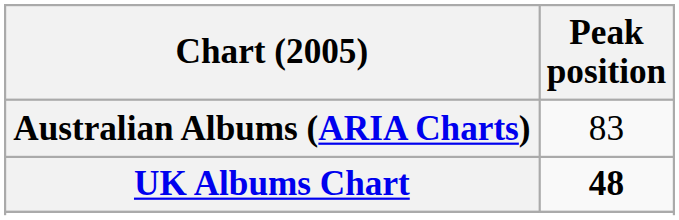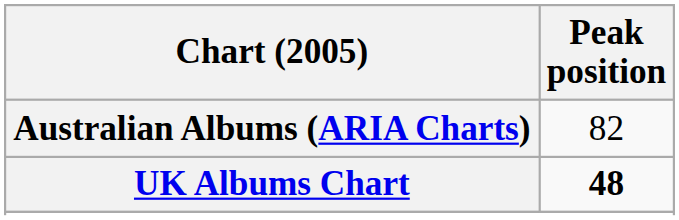 <table class="wikitable sortable plainrowheaders" style="text-align:center">
 <tr>
 <th scope="col">Chart (2005)</th>
 <th scope="col">Peak<br> position</th>
 </tr>
 <tr>
 <th scope="row">Australian Albums (<a href='#'>ARIA Charts</a>)</th>
-<td align="center">83</td>
+<td align="center">82</td>
 </tr>
 <tr>
 <th scope="row"><a href='#'>UK Albums Chart</a></th>
 <td align="center"><strong>48</strong></td>
 </tr>
 <tr>
 </tr>
 <tr>
 </tr>
 </table>
